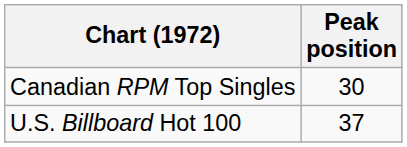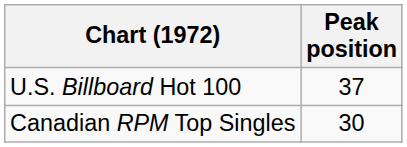 <table class="wikitable">
 <tr>
 <th align="left">Chart (1972)</th>
 <th align="center">Peak<br>position</th>
 </tr>
 <tr>
+<td align="left">U.S. <em>Billboard</em> Hot 100</td>
+<td align="center">37</td>
+</tr>
+<tr>
 <td align="left">Canadian <em>RPM</em> Top Singles</td>
 <td align="center">30</td>
 </tr>
-<tr>
-<td align="left">U.S. <em>Billboard</em> Hot 100</td>
-<td align="center">37</td>
-</tr>
 </table>
